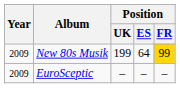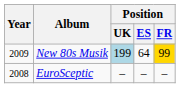 <table class="wikitable" style="font-size: 10pt; text-align: center">
 <tr>
 <th rowspan="2">Year</th>
 <th rowspan="2">Album</th>
 <th colspan="3">Position</th>
 </tr>
 <tr style="font-size:100%;">
 <th style="width:1em;">UK</th>
 <th style="width:1em;"><a href='#'>ES</a></th>
 <th style="width:1em;"><a href='#'>FR</a></th>
 </tr>
 <tr>
 <td><small>2009</small></td>
 <td align="left"><em><a href='#'>New 80s Musik</a></em></td>
-<td style="text-align:center;">199</td>
+<td style="background: lightblue; text-align:center;">199</td>
 <td style="text-align:center;">64</td>
 <td style="background: gold; text-align:center;">99</td>
 </tr>
 <tr>
-<td><small>2009</small></td>
+<td><small>2008</small></td>
 <td align="left"><em><a href='#'>EuroSceptic</a></em></td>
 <td style="text-align:center;">–</td>
 <td style="text-align:center;">–</td>
 <td style="text-align:center;">–</td>
 </tr>
 </table>
